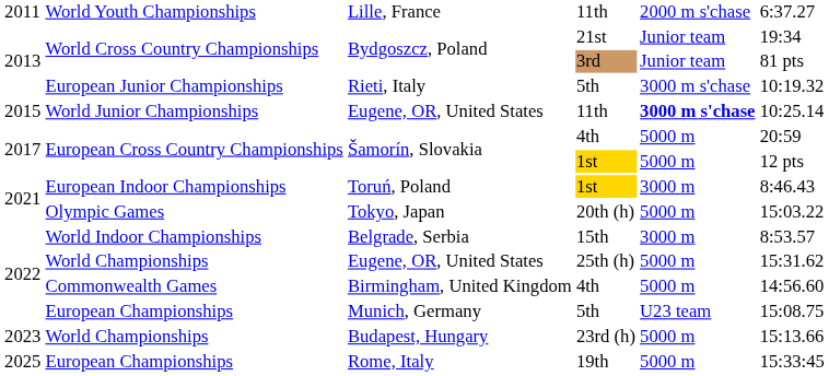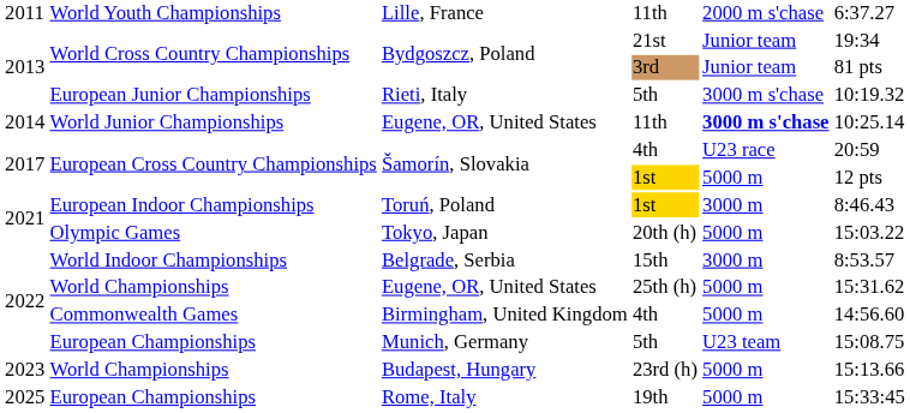 <table>
 <tr>
 <td>2011</td>
 <td><a href='#'>World Youth Championships</a></td>
 <td><a href='#'>Lille</a>, France</td>
 <td>11th</td>
 <td><a href='#'>2000 m s'chase</a></td>
 <td>6:37.27</td>
 </tr>
 <tr>
 <td rowspan=3>2013</td>
 <td rowspan=2><a href='#'>World Cross Country Championships</a></td>
 <td rowspan=2><a href='#'>Bydgoszcz</a>, Poland</td>
 <td>21st</td>
 <td><a href='#'>Junior team</a></td>
 <td>19:34</td>
 </tr>
 <tr>
 <td bgcolor=cc9966>3rd</td>
 <td><a href='#'>Junior team</a></td>
 <td>81 pts</td>
 </tr>
 <tr>
 <td><a href='#'>European Junior Championships</a></td>
 <td><a href='#'>Rieti</a>, Italy</td>
 <td>5th</td>
 <td><a href='#'>3000 m s'chase</a></td>
 <td>10:19.32</td>
 </tr>
 <tr>
-<td>2015</td>
+<td>2014</td>
 <td><a href='#'>World Junior Championships</a></td>
 <td><a href='#'>Eugene, OR</a>, United States</td>
 <td>11th</td>
 <td><strong><a href='#'>3000 m s'chase</a></strong></td>
 <td>10:25.14</td>
 </tr>
 <tr>
 <td rowspan=2>2017</td>
 <td rowspan=2><a href='#'>European Cross Country Championships</a></td>
 <td rowspan=2><a href='#'>Šamorín</a>, Slovakia</td>
 <td>4th</td>
-<td><a href='#'>5000 m</a></td>
+<td><a href='#'>U23 race</a></td>
 <td>20:59</td>
 </tr>
 <tr>
 <td bgcolor=gold>1st</td>
 <td><a href='#'>5000 m</a></td>
 <td>12 pts</td>
 </tr>
 <tr>
 <td rowspan=2>2021</td>
 <td><a href='#'>European Indoor Championships</a></td>
 <td><a href='#'>Toruń</a>, Poland</td>
 <td bgcolor=gold>1st</td>
 <td><a href='#'>3000 m</a></td>
 <td>8:46.43</td>
 </tr>
 <tr>
 <td><a href='#'>Olympic Games</a></td>
 <td><a href='#'>Tokyo</a>, Japan</td>
 <td>20th (h)</td>
 <td><a href='#'>5000 m</a></td>
 <td>15:03.22</td>
 </tr>
 <tr>
 <td rowspan=4>2022</td>
 <td><a href='#'>World Indoor Championships</a></td>
 <td><a href='#'>Belgrade</a>, Serbia</td>
 <td>15th</td>
 <td><a href='#'>3000 m</a></td>
 <td>8:53.57</td>
 </tr>
 <tr>
 <td><a href='#'>World Championships</a></td>
 <td><a href='#'>Eugene, OR</a>, United States</td>
 <td>25th (h)</td>
 <td><a href='#'>5000 m</a></td>
 <td>15:31.62</td>
 </tr>
 <tr>
 <td><a href='#'>Commonwealth Games</a></td>
 <td><a href='#'>Birmingham</a>, United Kingdom</td>
 <td>4th</td>
 <td><a href='#'>5000 m</a></td>
 <td>14:56.60</td>
 </tr>
 <tr>
 <td><a href='#'>European Championships</a></td>
 <td><a href='#'>Munich</a>, Germany</td>
 <td>5th</td>
 <td><a href='#'>U23 team</a></td>
 <td>15:08.75</td>
 </tr>
 <tr>
 <td>2023</td>
 <td><a href='#'>World Championships</a></td>
 <td><a href='#'>Budapest, Hungary</a></td>
 <td>23rd (h)</td>
 <td><a href='#'>5000 m</a></td>
 <td>15:13.66</td>
 </tr>
 <tr>
 <td>2025</td>
 <td><a href='#'>European Championships</a></td>
 <td><a href='#'>Rome, Italy</a></td>
 <td>19th</td>
 <td><a href='#'>5000 m</a></td>
 <td>15:33:45</td>
 </tr>
 </table>
